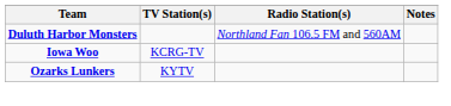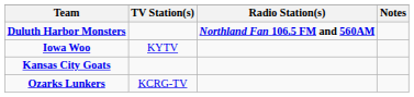 <table class="wikitable" style="text-align:center">
 <tr>
 </tr>
 <tr>
 <th>Team</th>
 <th>TV Station(s)</th>
 <th>Radio Station(s)</th>
 <th>Notes</th>
 </tr>
 <tr>
 <td><strong><a href='#'>Duluth Harbor Monsters</a></strong></td>
 <td></td>
-<td><a href='#'><em>Northland Fan</em> 106.5 FM</a> and <a href='#'>560AM</a></td>
+<td><strong><a href='#'><em>Northland Fan</em> 106.5 FM</a> and <a href='#'>560AM</a></strong></td>
 <td></td>
 </tr>
 <tr>
 <td><strong><a href='#'>Iowa Woo</a></strong></td>
-<td><a href='#'>KCRG-TV</a></td>
+<td><a href='#'>KYTV</a></td>
+<td></td>
+<td></td>
+</tr>
+<tr>
+<td><strong><a href='#'>Kansas City Goats</a></strong></td>
+<td></td>
 <td></td>
 <td></td>
 </tr>
 <tr>
 <td><strong><a href='#'>Ozarks Lunkers</a></strong></td>
-<td><a href='#'>KYTV</a></td>
+<td><a href='#'>KCRG-TV</a></td>
 <td></td>
 <td></td>
 </tr>
 </table>
